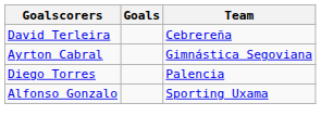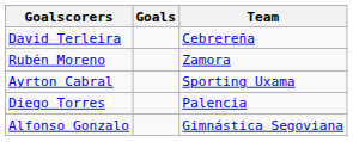 <table class="wikitable sortable" class="wikitable">
 <tr style="background:#ccc; text-align:center;">
 <th>Goalscorers</th>
 <th>Goals</th>
 <th>Team</th>
 </tr>
 <tr>
 <td> <a href='#'>David Terleira</a></td>
 <td></td>
 <td><a href='#'>Cebrereña</a></td>
 </tr>
 <tr>
+<td> <a href='#'>Rubén Moreno</a></td>
+<td></td>
+<td><a href='#'>Zamora</a></td>
+</tr>
+<tr>
 <td> <a href='#'>Ayrton Cabral</a></td>
 <td></td>
-<td><a href='#'>Gimnástica Segoviana</a></td>
+<td><a href='#'>Sporting Uxama</a></td>
 </tr>
 <tr>
 <td> <a href='#'>Diego Torres</a></td>
 <td></td>
 <td><a href='#'>Palencia</a></td>
 </tr>
 <tr>
 <td> <a href='#'>Alfonso Gonzalo</a></td>
 <td></td>
-<td><a href='#'>Sporting Uxama</a></td>
+<td><a href='#'>Gimnástica Segoviana</a></td>
 </tr>
 </table>
